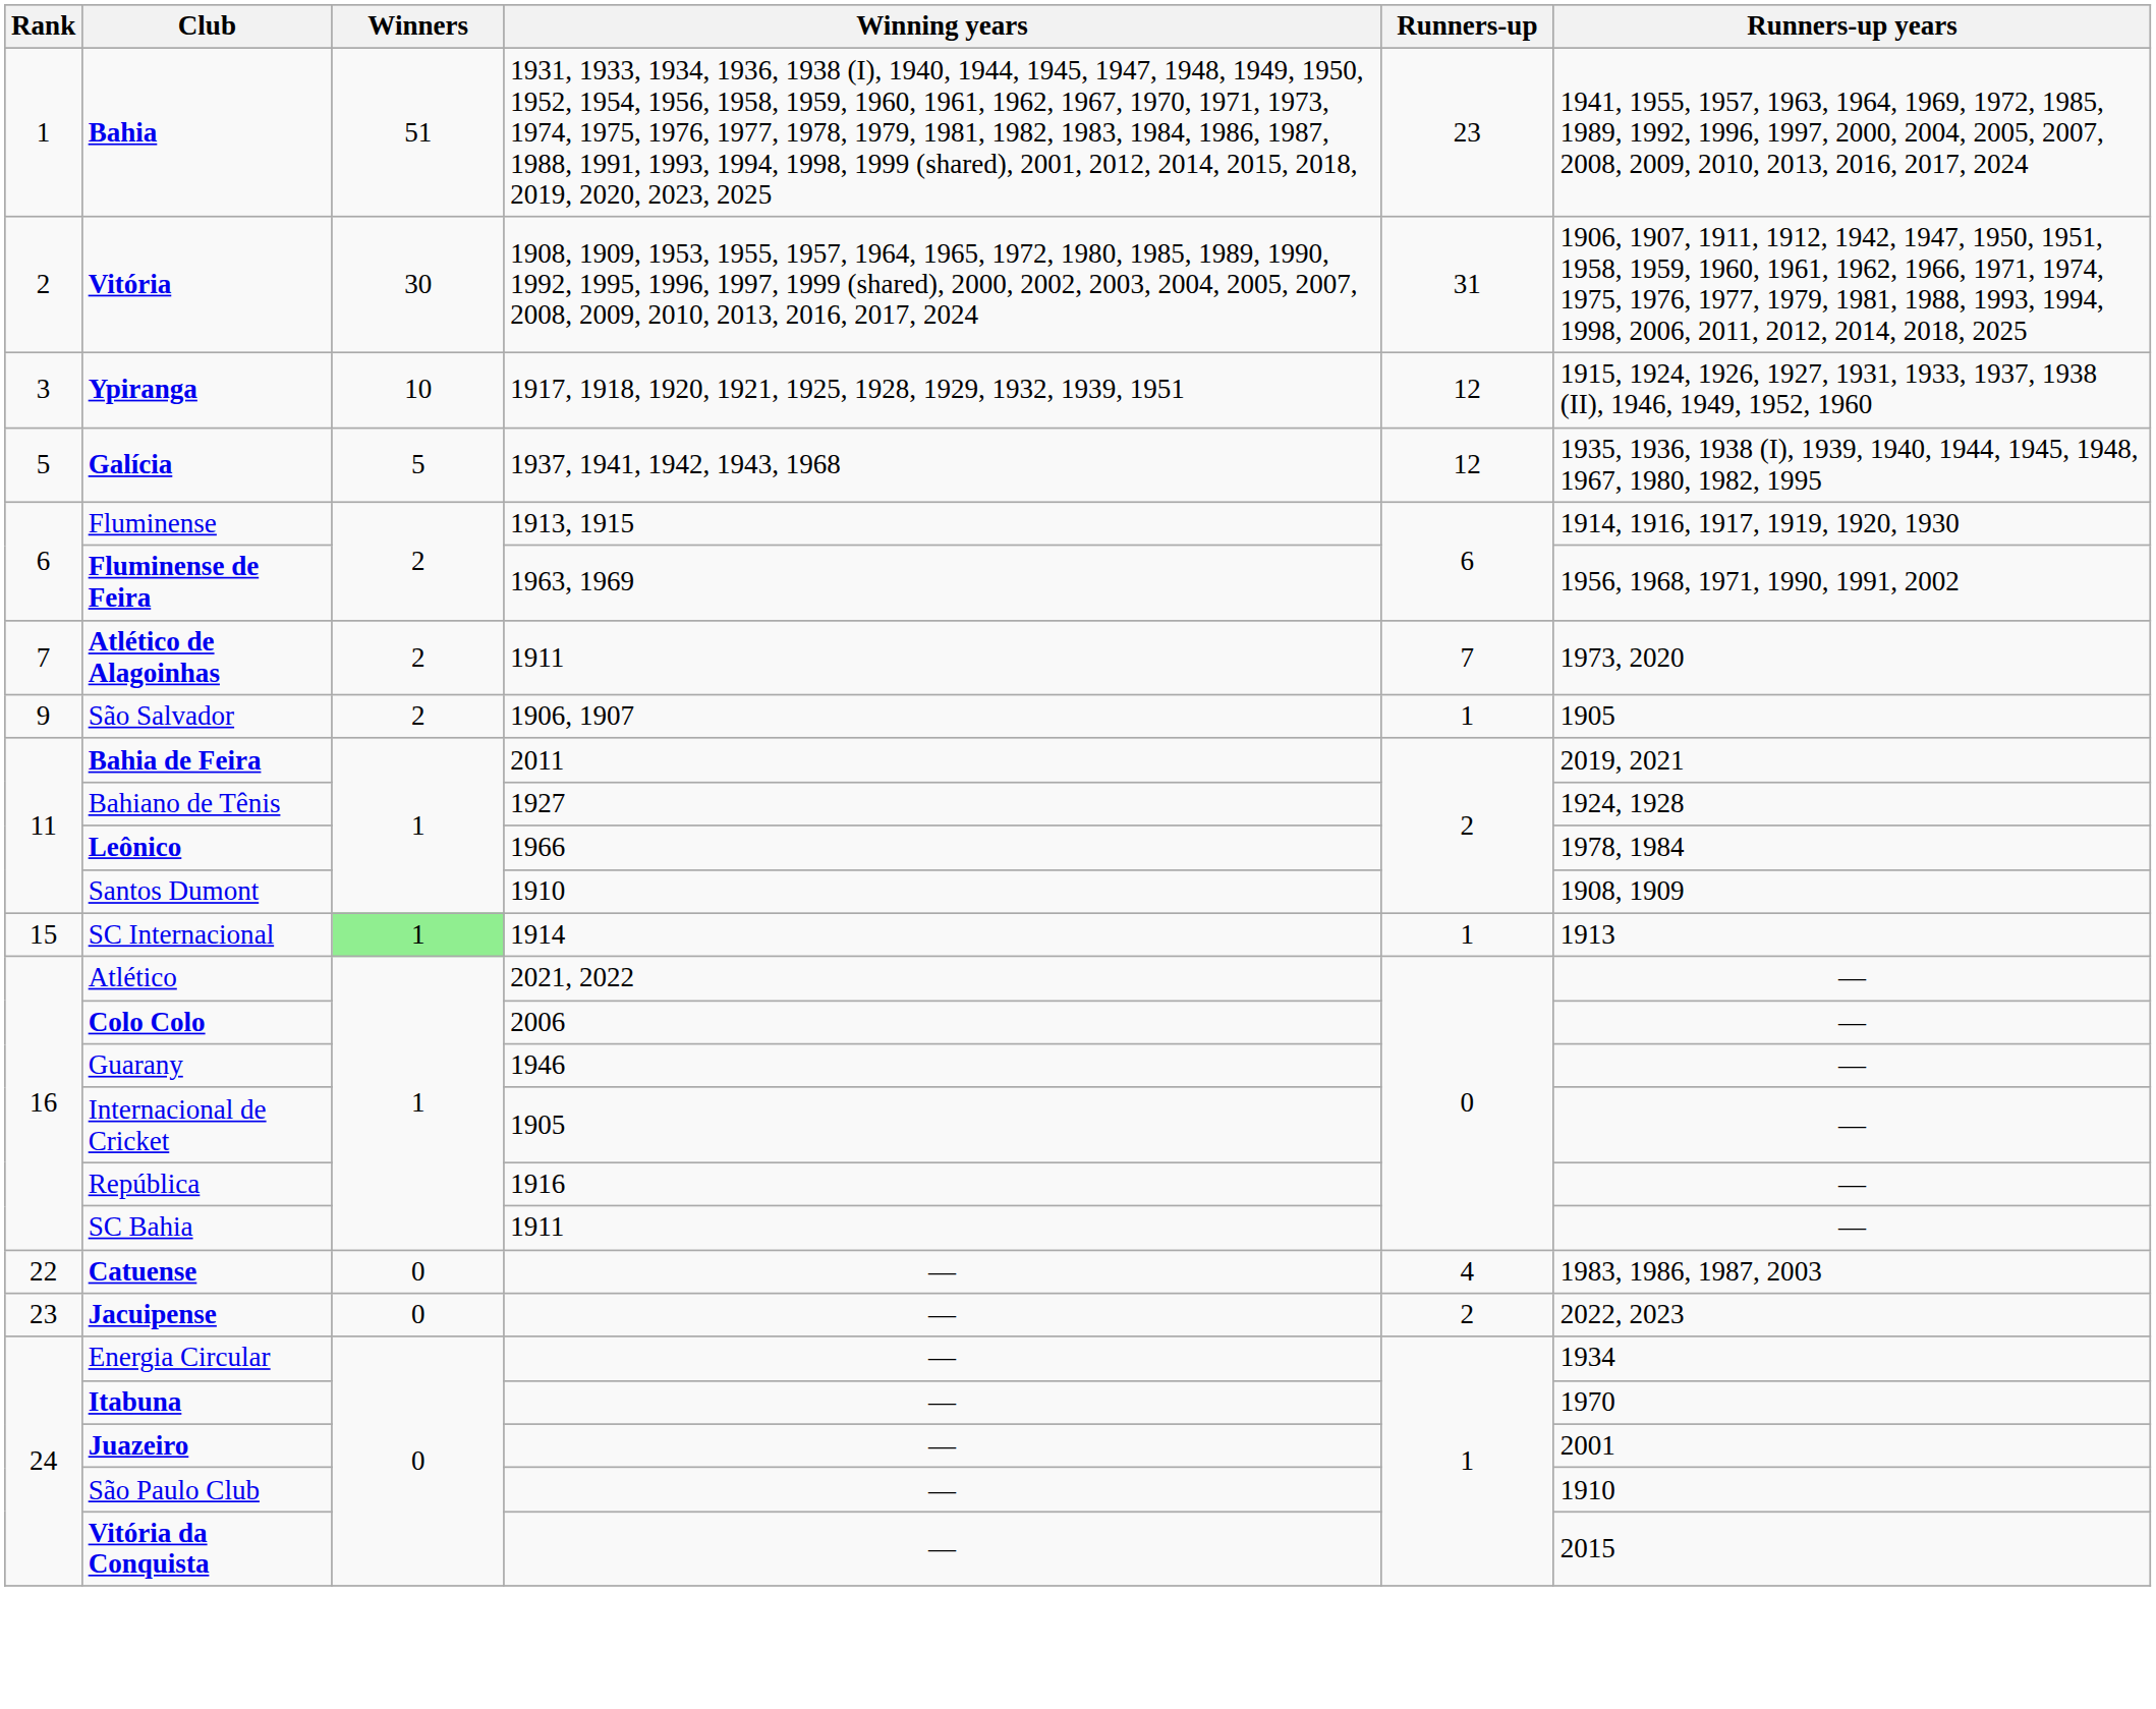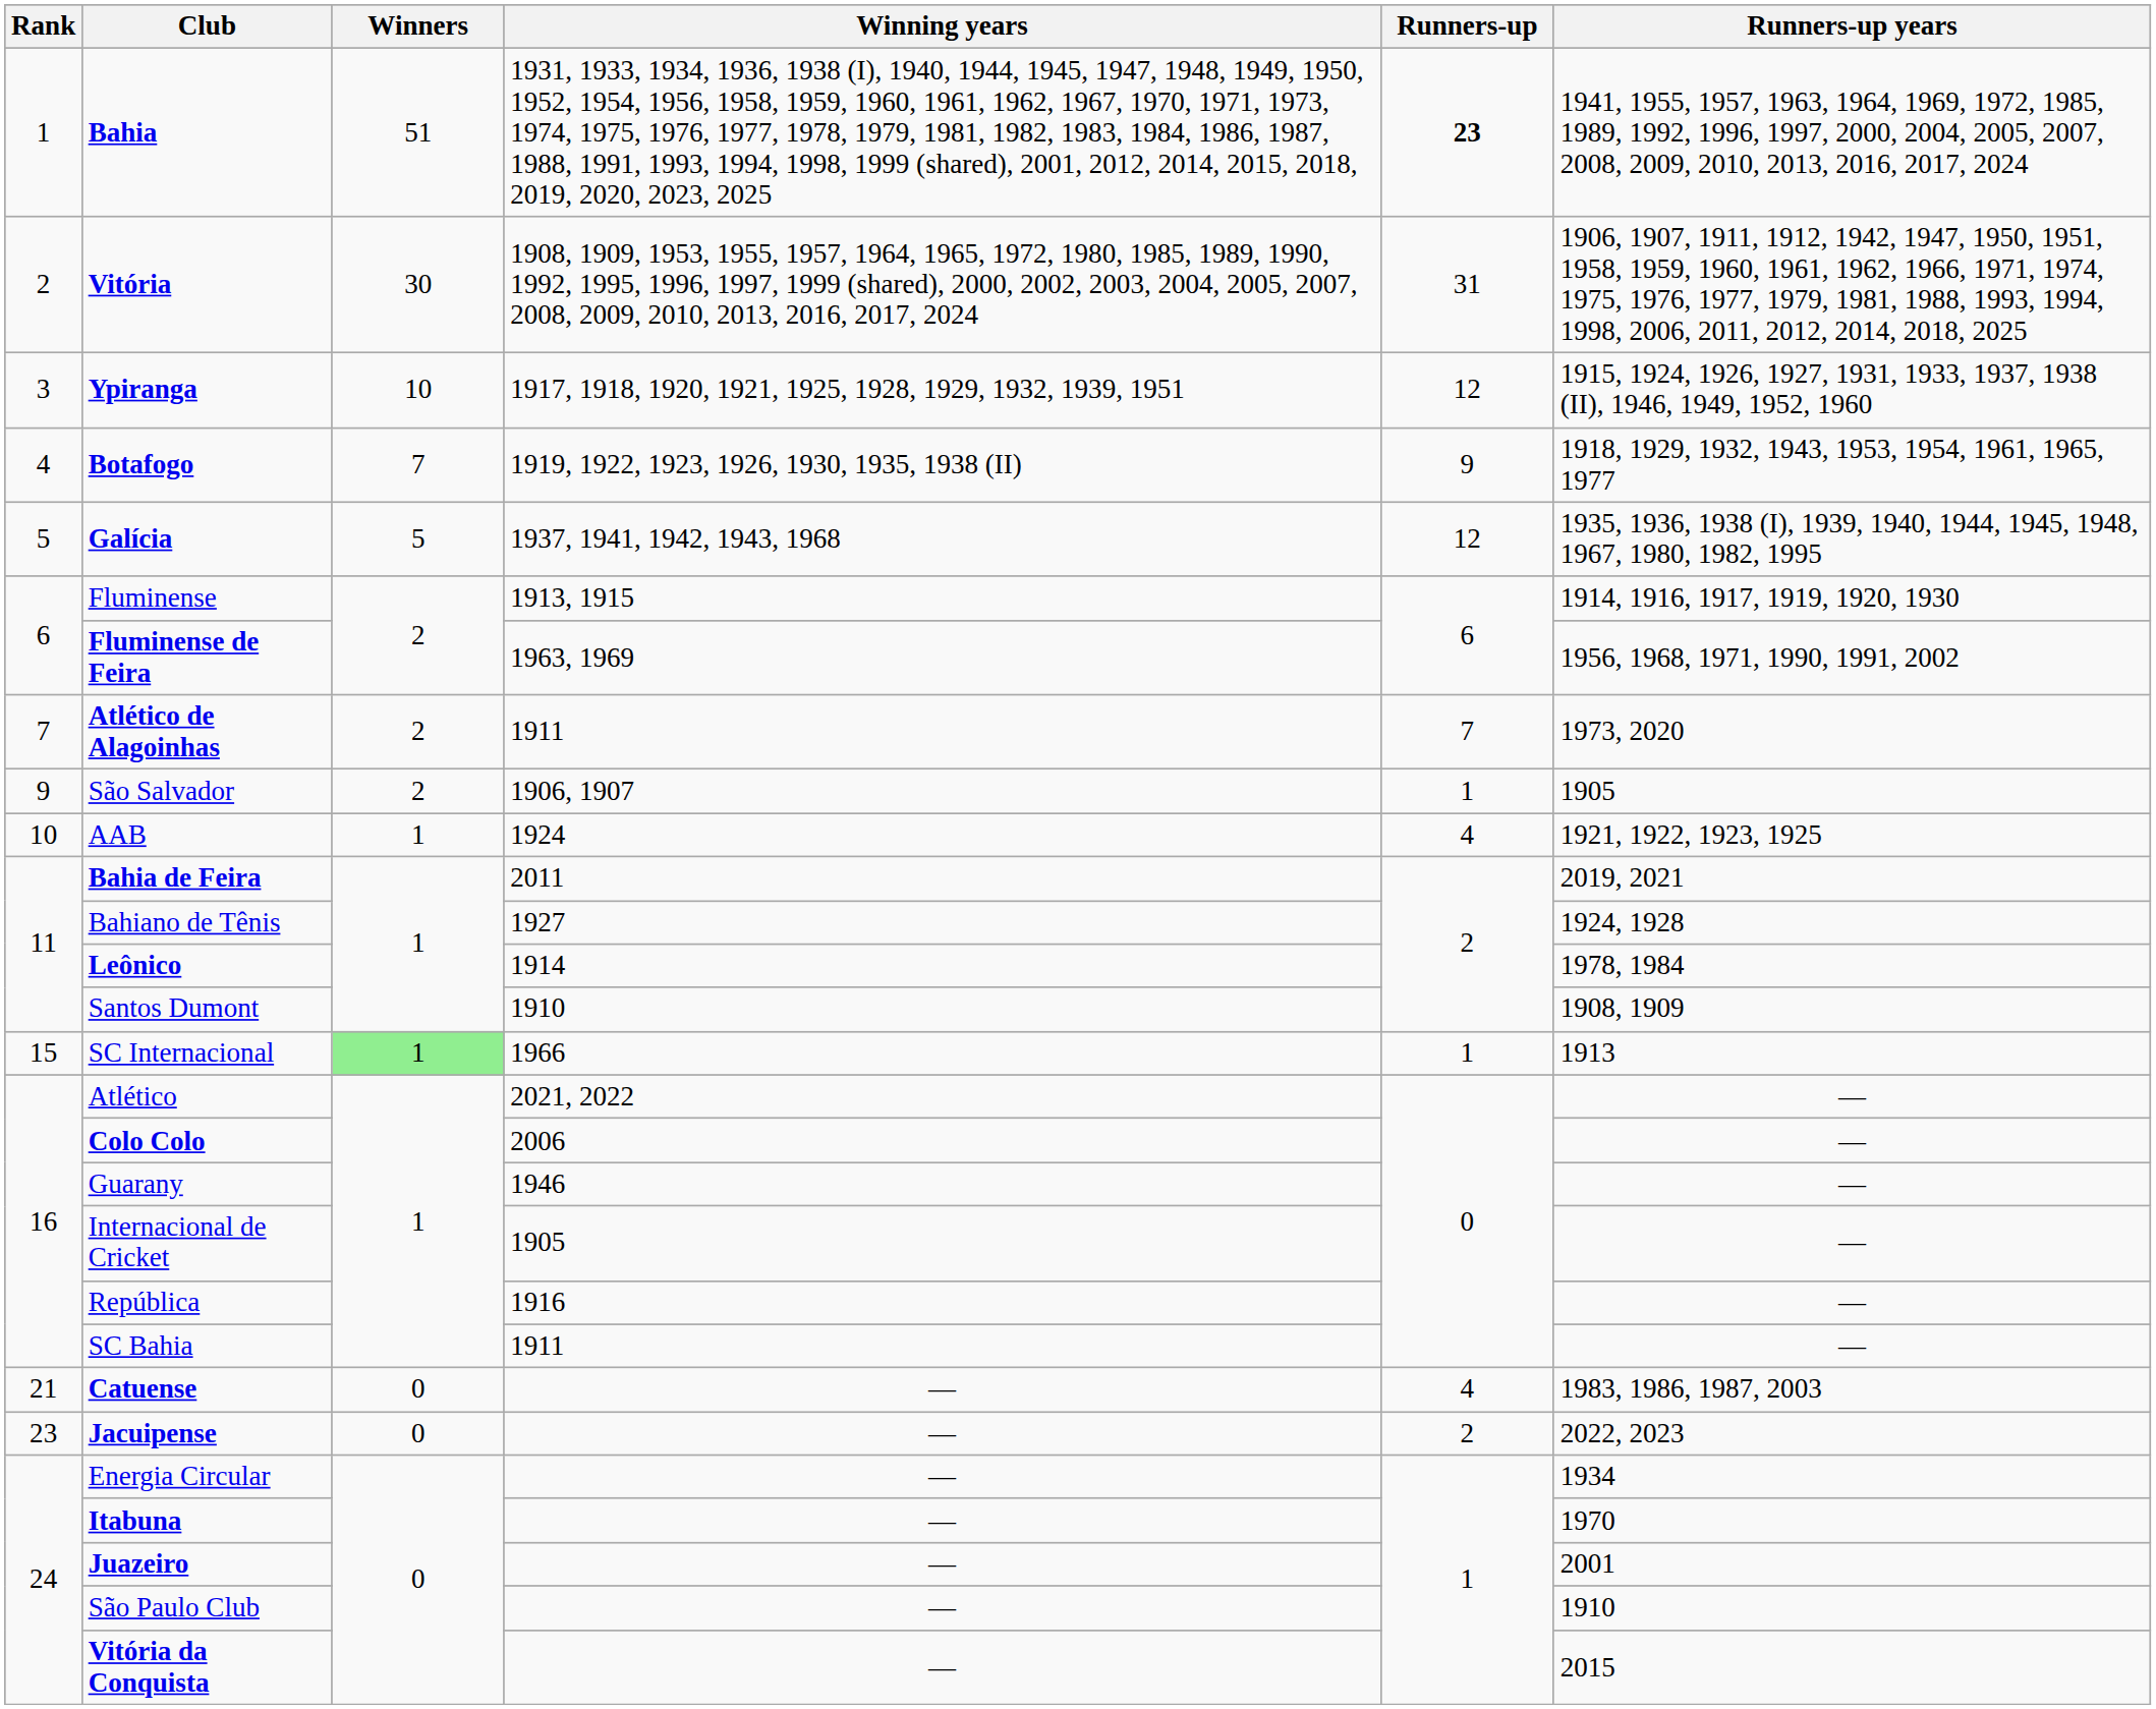 <table class="wikitable sortable">
 <tr>
 <th>Rank</th>
 <th style="width:150px">Club</th>
 <th style="width:100px">Winners</th>
 <th style="width:600px">Winning years</th>
 <th style="width:100px">Runners-up</th>
 <th style="width:400px">Runners-up years</th>
 </tr>
 <tr>
 <td align=center>1</td>
 <td><strong><a href='#'>Bahia</a></strong></td>
 <td align=center>51</td>
 <td>1931, 1933, 1934, 1936, 1938 (I), 1940, 1944, 1945, 1947, 1948, 1949, 1950, 1952, 1954, 1956, 1958, 1959, 1960, 1961, 1962, 1967, 1970, 1971, 1973, 1974, 1975, 1976, 1977, 1978, 1979, 1981, 1982, 1983, 1984, 1986, 1987, 1988, 1991, 1993, 1994, 1998, 1999 (shared), 2001, 2012, 2014, 2015, 2018, 2019, 2020, 2023, 2025</td>
-<td align=center>23</td>
+<td align=center><strong>23</strong></td>
 <td>1941, 1955, 1957, 1963, 1964, 1969, 1972, 1985, 1989, 1992, 1996, 1997, 2000, 2004, 2005, 2007, 2008, 2009, 2010, 2013, 2016, 2017, 2024</td>
 </tr>
 <tr>
 <td align=center>2</td>
 <td><strong><a href='#'>Vitória</a></strong></td>
 <td align=center>30</td>
 <td>1908, 1909, 1953, 1955, 1957, 1964, 1965, 1972, 1980, 1985, 1989, 1990, 1992, 1995, 1996, 1997, 1999 (shared), 2000, 2002, 2003, 2004, 2005, 2007, 2008, 2009, 2010, 2013, 2016, 2017, 2024</td>
 <td align=center>31</td>
 <td>1906, 1907, 1911, 1912, 1942, 1947, 1950, 1951, 1958, 1959, 1960, 1961, 1962, 1966, 1971, 1974, 1975, 1976, 1977, 1979, 1981, 1988, 1993, 1994, 1998, 2006, 2011, 2012, 2014, 2018, 2025</td>
 </tr>
 <tr>
 <td align=center>3</td>
 <td><strong><a href='#'>Ypiranga</a></strong></td>
 <td align=center>10</td>
 <td>1917, 1918, 1920, 1921, 1925, 1928, 1929, 1932, 1939, 1951</td>
 <td align=center>12</td>
 <td>1915, 1924, 1926, 1927, 1931, 1933, 1937, 1938 (II), 1946, 1949, 1952, 1960</td>
+</tr>
+<tr>
+<td align=center>4</td>
+<td><strong><a href='#'>Botafogo</a></strong></td>
+<td align=center>7</td>
+<td>1919, 1922, 1923, 1926, 1930, 1935, 1938 (II)</td>
+<td align=center>9</td>
+<td>1918, 1929, 1932, 1943, 1953, 1954, 1961, 1965, 1977</td>
 </tr>
 <tr>
 <td align=center>5</td>
 <td><strong><a href='#'>Galícia</a></strong></td>
 <td align=center>5</td>
 <td>1937, 1941, 1942, 1943, 1968</td>
 <td align=center>12</td>
 <td>1935, 1936, 1938 (I), 1939, 1940, 1944, 1945, 1948, 1967, 1980, 1982, 1995</td>
 </tr>
 <tr>
 <td rowspan=2 align=center>6</td>
 <td><a href='#'>Fluminense</a></td>
 <td rowspan=2 align=center>2</td>
 <td>1913, 1915</td>
 <td rowspan=2 align=center>6</td>
 <td>1914, 1916, 1917, 1919, 1920, 1930</td>
 </tr>
 <tr>
 <td><strong><a href='#'>Fluminense de Feira</a></strong></td>
 <td>1963, 1969</td>
 <td>1956, 1968, 1971, 1990, 1991, 2002</td>
 </tr>
 <tr>
 <td align=center>7</td>
 <td><strong><a href='#'>Atlético de Alagoinhas</a></strong></td>
 <td align=center>2</td>
 <td>1911</td>
 <td align=center>7</td>
 <td>1973, 2020</td>
 </tr>
 <tr>
 <td align=center>9</td>
 <td><a href='#'>São Salvador</a></td>
 <td align=center>2</td>
 <td>1906, 1907</td>
 <td align=center>1</td>
 <td>1905</td>
 </tr>
 <tr>
+<td align=center>10</td>
+<td><a href='#'>AAB</a></td>
+<td align=center>1</td>
+<td>1924</td>
+<td align=center>4</td>
+<td>1921, 1922, 1923, 1925</td>
+</tr>
+<tr>
 <td rowspan=4 align=center>11</td>
 <td><strong><a href='#'>Bahia de Feira</a></strong></td>
 <td rowspan=4 align=center>1</td>
 <td>2011</td>
 <td rowspan=4 align=center>2</td>
 <td>2019, 2021</td>
 </tr>
 <tr>
 <td><a href='#'>Bahiano de Tênis</a></td>
 <td>1927</td>
 <td>1924, 1928</td>
 </tr>
 <tr>
 <td><strong><a href='#'>Leônico</a></strong></td>
-<td>1966</td>
+<td>1914</td>
 <td>1978, 1984</td>
 </tr>
 <tr>
 <td><a href='#'>Santos Dumont</a></td>
 <td>1910</td>
 <td>1908, 1909</td>
 </tr>
 <tr>
 <td align=center>15</td>
 <td><a href='#'>SC Internacional</a></td>
 <td align=center style="background: lightgreen;">1</td>
-<td>1914</td>
+<td>1966</td>
 <td align=center>1</td>
 <td>1913</td>
 </tr>
 <tr>
 <td rowspan=6 align=center>16</td>
 <td><a href='#'>Atlético</a></td>
 <td rowspan=6 align=center>1</td>
 <td>2021, 2022</td>
 <td rowspan=6 align=center>0</td>
 <td align=center>—</td>
 </tr>
 <tr>
 <td><strong><a href='#'>Colo Colo</a></strong></td>
 <td>2006</td>
 <td align=center>—</td>
 </tr>
 <tr>
 <td><a href='#'>Guarany</a></td>
 <td>1946</td>
 <td align=center>—</td>
 </tr>
 <tr>
 <td><a href='#'>Internacional de Cricket</a></td>
 <td>1905</td>
 <td align=center>—</td>
 </tr>
 <tr>
 <td><a href='#'>República</a></td>
 <td>1916</td>
 <td align=center>—</td>
 </tr>
 <tr>
 <td><a href='#'>SC Bahia</a></td>
 <td>1911</td>
 <td align=center>—</td>
 </tr>
 <tr>
-<td align=center>22</td>
+<td align=center>21</td>
 <td><strong><a href='#'>Catuense</a></strong></td>
 <td align=center>0</td>
 <td align=center>—</td>
 <td align=center>4</td>
 <td>1983, 1986, 1987, 2003</td>
 </tr>
 <tr>
 <td align=center>23</td>
 <td><strong><a href='#'>Jacuipense</a></strong></td>
 <td align=center>0</td>
 <td align=center>—</td>
 <td align=center>2</td>
 <td>2022, 2023</td>
 </tr>
 <tr>
 <td rowspan=5 align=center>24</td>
 <td><a href='#'>Energia Circular</a></td>
 <td rowspan=5 align=center>0</td>
 <td align=center>—</td>
 <td rowspan=5 align=center>1</td>
 <td>1934</td>
 </tr>
 <tr>
 <td><strong><a href='#'>Itabuna</a></strong></td>
 <td align=center>—</td>
 <td>1970</td>
 </tr>
 <tr>
 <td><strong><a href='#'>Juazeiro</a></strong></td>
 <td align=center>—</td>
 <td>2001</td>
 </tr>
 <tr>
 <td><a href='#'>São Paulo Club</a></td>
 <td align=center>—</td>
 <td>1910</td>
 </tr>
 <tr>
 <td><strong><a href='#'>Vitória da Conquista</a></strong></td>
 <td align=center>—</td>
 <td>2015</td>
 </tr>
 </table>
